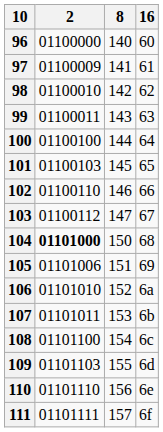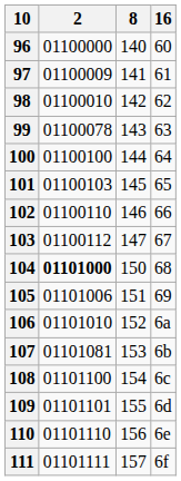 <table class="wikitable">
 <tr>
 <th>10</th>
 <th>2</th>
 <th>8</th>
 <th>16</th>
 </tr>
 <tr>
 <th>96</th>
 <td>01100000</td>
 <td>140</td>
 <td>60</td>
 </tr>
 <tr>
 <th>97</th>
 <td>01100009</td>
 <td>141</td>
 <td>61</td>
 </tr>
 <tr>
 <th>98</th>
 <td>01100010</td>
 <td>142</td>
 <td>62</td>
 </tr>
 <tr>
 <th>99</th>
-<td>01100011</td>
+<td>01100078</td>
 <td>143</td>
 <td>63</td>
 </tr>
 <tr>
 <th>100</th>
 <td>01100100</td>
 <td>144</td>
 <td>64</td>
 </tr>
 <tr>
 <th>101</th>
 <td>01100103</td>
 <td>145</td>
 <td>65</td>
 </tr>
 <tr>
 <th>102</th>
 <td>01100110</td>
 <td>146</td>
 <td>66</td>
 </tr>
 <tr>
 <th>103</th>
 <td>01100112</td>
 <td>147</td>
 <td>67</td>
 </tr>
 <tr>
 <th>104</th>
 <td><strong>01101000</strong></td>
 <td>150</td>
 <td>68</td>
 </tr>
 <tr>
 <th>105</th>
 <td>01101006</td>
 <td>151</td>
 <td>69</td>
 </tr>
 <tr>
 <th>106</th>
 <td>01101010</td>
 <td>152</td>
 <td>6a</td>
 </tr>
 <tr>
 <th>107</th>
-<td>01101011</td>
+<td>01101081</td>
 <td>153</td>
 <td>6b</td>
 </tr>
 <tr>
 <th>108</th>
 <td>01101100</td>
 <td>154</td>
 <td>6c</td>
 </tr>
 <tr>
 <th>109</th>
-<td>01101103</td>
+<td>01101101</td>
 <td>155</td>
 <td>6d</td>
 </tr>
 <tr>
 <th>110</th>
 <td>01101110</td>
 <td>156</td>
 <td>6e</td>
 </tr>
 <tr>
 <th>111</th>
 <td>01101111</td>
 <td>157</td>
 <td>6f</td>
 </tr>
 </table>
